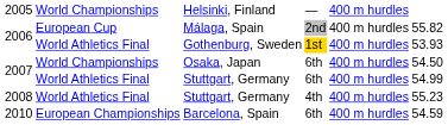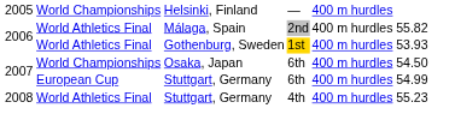 <table>
 <tr>
 <td>2005</td>
 <td><a href='#'>World Championships</a></td>
 <td><a href='#'>Helsinki</a>, Finland</td>
 <td>—</td>
 <td><a href='#'>400 m hurdles</a></td>
 <td></td>
 </tr>
 <tr>
 <td rowspan=2>2006</td>
-<td><a href='#'>European Cup</a></td>
+<td><a href='#'>World Athletics Final</a></td>
 <td><a href='#'>Málaga</a>, Spain</td>
 <td bgcolor=silver>2nd</td>
 <td>400 m hurdles</td>
 <td>55.82</td>
 </tr>
 <tr>
 <td><a href='#'>World Athletics Final</a></td>
 <td><a href='#'>Gothenburg</a>, Sweden</td>
 <td bgcolor=gold>1st</td>
 <td><a href='#'>400 m hurdles</a></td>
 <td>53.93</td>
 </tr>
 <tr>
 <td rowspan=2>2007</td>
 <td><a href='#'>World Championships</a></td>
 <td><a href='#'>Osaka</a>, Japan</td>
 <td>6th</td>
 <td><a href='#'>400 m hurdles</a></td>
 <td>54.50</td>
 </tr>
 <tr>
-<td><a href='#'>World Athletics Final</a></td>
+<td><a href='#'>European Cup</a></td>
 <td><a href='#'>Stuttgart</a>, Germany</td>
 <td>6th</td>
 <td><a href='#'>400 m hurdles</a></td>
 <td>54.99</td>
 </tr>
 <tr>
 <td>2008</td>
 <td><a href='#'>World Athletics Final</a></td>
 <td><a href='#'>Stuttgart</a>, Germany</td>
 <td>4th</td>
 <td><a href='#'>400 m hurdles</a></td>
 <td>55.23</td>
 </tr>
-<tr>
-<td>2010</td>
-<td><a href='#'>European Championships</a></td>
-<td><a href='#'>Barcelona</a>, Spain</td>
-<td>6th</td>
-<td><a href='#'>400 m hurdles</a></td>
-<td>54.59</td>
-</tr>
 </table>
